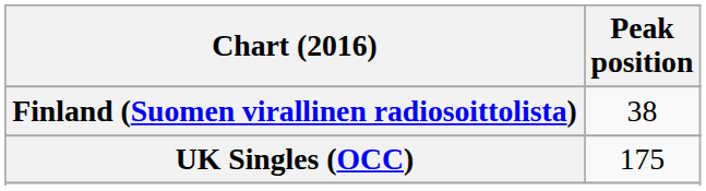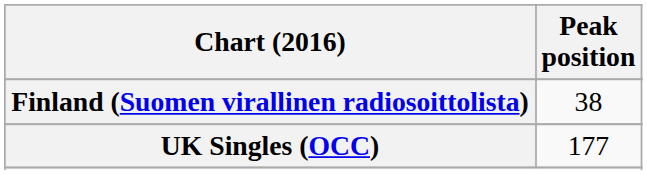 <table class="wikitable sortable plainrowheaders" style="text-align:center;">
 <tr>
 <th scope="col">Chart (2016)</th>
 <th scope="col">Peak<br>position</th>
 </tr>
 <tr>
 </tr>
 <tr>
 <th scope="row">Finland (<a href='#'>Suomen virallinen radiosoittolista</a>)</th>
 <td>38</td>
 </tr>
 <tr>
 </tr>
 <tr>
 <th scope="row">UK Singles (<a href='#'>OCC</a>)</th>
-<td>175</td>
+<td>177</td>
 </tr>
 <tr>
 </tr>
 <tr>
 </tr>
 </table>
